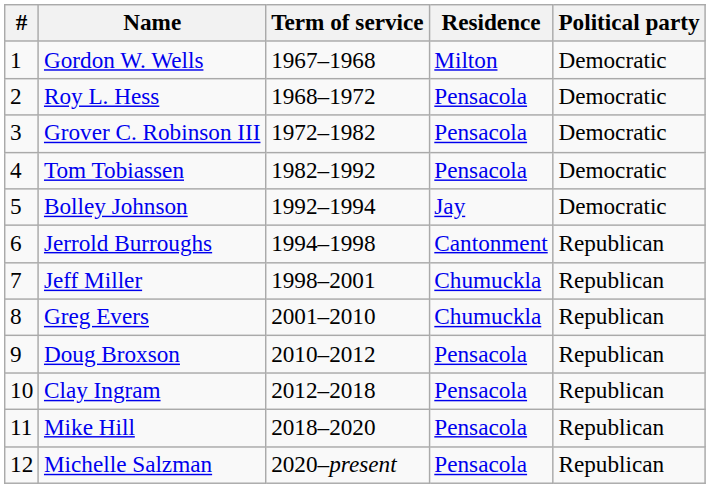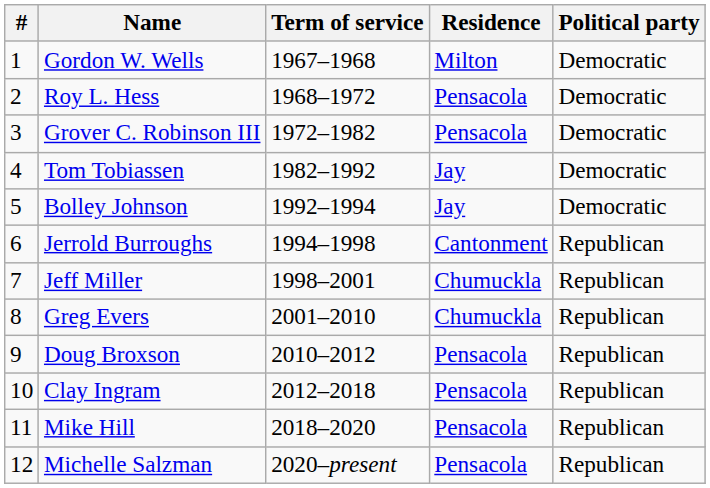 <table class="wikitable sortable">
 <tr>
 <th>#</th>
 <th>Name</th>
 <th>Term of service</th>
 <th>Residence</th>
 <th>Political party</th>
 </tr>
 <tr>
 <td>1</td>
 <td><a href='#'>Gordon W. Wells</a></td>
 <td>1967–1968</td>
 <td><a href='#'>Milton</a></td>
 <td>Democratic</td>
 </tr>
 <tr>
 <td>2</td>
 <td><a href='#'>Roy L. Hess</a></td>
 <td>1968–1972</td>
 <td><a href='#'>Pensacola</a></td>
 <td>Democratic</td>
 </tr>
 <tr>
 <td>3</td>
 <td><a href='#'>Grover C. Robinson III</a></td>
 <td>1972–1982</td>
 <td><a href='#'>Pensacola</a></td>
 <td>Democratic</td>
 </tr>
 <tr>
 <td>4</td>
 <td><a href='#'>Tom Tobiassen</a></td>
 <td>1982–1992</td>
-<td><a href='#'>Pensacola</a></td>
+<td><a href='#'>Jay</a></td>
 <td>Democratic</td>
 </tr>
 <tr>
 <td>5</td>
 <td><a href='#'>Bolley Johnson</a></td>
 <td>1992–1994</td>
 <td><a href='#'>Jay</a></td>
 <td>Democratic</td>
 </tr>
 <tr>
 <td>6</td>
 <td><a href='#'>Jerrold Burroughs</a></td>
 <td>1994–1998</td>
 <td><a href='#'>Cantonment</a></td>
 <td>Republican</td>
 </tr>
 <tr>
 <td>7</td>
 <td><a href='#'>Jeff Miller</a></td>
 <td>1998–2001</td>
 <td><a href='#'>Chumuckla</a></td>
 <td>Republican</td>
 </tr>
 <tr>
 <td>8</td>
 <td><a href='#'>Greg Evers</a></td>
 <td>2001–2010</td>
 <td><a href='#'>Chumuckla</a></td>
 <td>Republican</td>
 </tr>
 <tr>
 <td>9</td>
 <td><a href='#'>Doug Broxson</a></td>
 <td>2010–2012</td>
 <td><a href='#'>Pensacola</a></td>
 <td>Republican</td>
 </tr>
 <tr>
 <td>10</td>
 <td><a href='#'>Clay Ingram</a></td>
 <td>2012–2018</td>
 <td><a href='#'>Pensacola</a></td>
 <td>Republican</td>
 </tr>
 <tr>
 <td>11</td>
 <td><a href='#'>Mike Hill</a></td>
 <td>2018–2020</td>
 <td><a href='#'>Pensacola</a></td>
 <td>Republican</td>
 </tr>
 <tr>
 <td>12</td>
 <td><a href='#'>Michelle Salzman</a></td>
 <td>2020–<em>present</em></td>
 <td><a href='#'>Pensacola</a></td>
 <td>Republican</td>
 </tr>
 </table>
